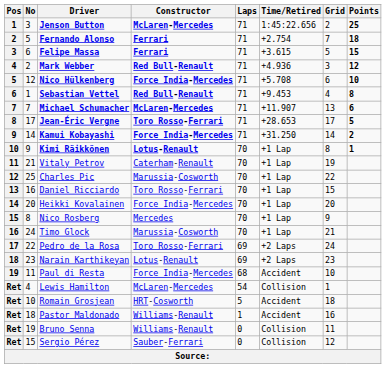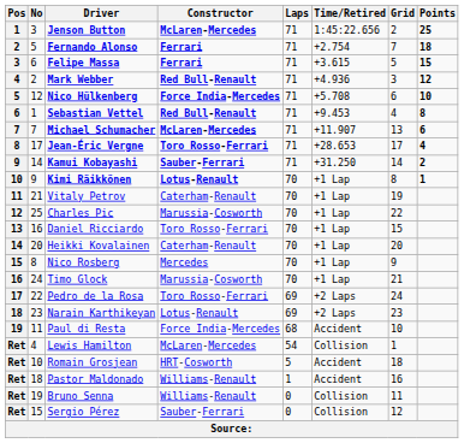 <table class="wikitable" style="font-size: 85%">
 <tr>
 <th>Pos</th>
 <th>No</th>
 <th>Driver</th>
 <th>Constructor</th>
 <th>Laps</th>
 <th>Time/Retired</th>
 <th>Grid</th>
 <th>Points</th>
 </tr>
 <tr>
 <th>1</th>
 <td>3</td>
 <td><strong> <a href='#'>Jenson Button</a></strong></td>
 <td><strong><a href='#'>McLaren</a>-<a href='#'>Mercedes</a></strong></td>
 <td>71</td>
 <td>1:45:22.656</td>
 <td>2</td>
 <td><strong>25</strong></td>
 </tr>
 <tr>
 <th>2</th>
 <td>5</td>
 <td><strong> <a href='#'>Fernando Alonso</a></strong></td>
 <td><strong><a href='#'>Ferrari</a></strong></td>
 <td>71</td>
 <td>+2.754</td>
 <td>7</td>
 <td><strong>18</strong></td>
 </tr>
 <tr>
 <th>3</th>
 <td>6</td>
 <td><strong> <a href='#'>Felipe Massa</a></strong></td>
 <td><strong><a href='#'>Ferrari</a></strong></td>
 <td>71</td>
 <td>+3.615</td>
 <td>5</td>
 <td><strong>15</strong></td>
 </tr>
 <tr>
 <th>4</th>
 <td>2</td>
 <td><strong> <a href='#'>Mark Webber</a></strong></td>
 <td><strong><a href='#'>Red Bull</a>-<a href='#'>Renault</a></strong></td>
 <td>71</td>
 <td>+4.936</td>
 <td>3</td>
 <td><strong>12</strong></td>
 </tr>
 <tr>
 <th>5</th>
 <td>12</td>
 <td><strong> <a href='#'>Nico Hülkenberg</a></strong></td>
 <td><strong><a href='#'>Force India</a>-<a href='#'>Mercedes</a></strong></td>
 <td>71</td>
 <td>+5.708</td>
 <td>6</td>
 <td><strong>10</strong></td>
 </tr>
 <tr>
 <th>6</th>
 <td>1</td>
 <td><strong> <a href='#'>Sebastian Vettel</a></strong></td>
 <td><strong><a href='#'>Red Bull</a>-<a href='#'>Renault</a></strong></td>
 <td>71</td>
 <td>+9.453</td>
 <td>4</td>
 <td><strong>8</strong></td>
 </tr>
 <tr>
 <th>7</th>
 <td>7</td>
 <td><strong> <a href='#'>Michael Schumacher</a></strong></td>
 <td><strong><a href='#'>McLaren</a>-<a href='#'>Mercedes</a></strong></td>
 <td>71</td>
 <td>+11.907</td>
 <td>13</td>
 <td><strong>6</strong></td>
 </tr>
 <tr>
 <th>8</th>
 <td>17</td>
 <td><strong> <a href='#'>Jean-Éric Vergne</a></strong></td>
 <td><strong><a href='#'>Toro Rosso</a>-<a href='#'>Ferrari</a></strong></td>
 <td>71</td>
 <td>+28.653</td>
 <td>17</td>
-<td><strong>5</strong></td>
+<td><strong>4</strong></td>
 </tr>
 <tr>
 <th>9</th>
 <td>14</td>
 <td><strong> <a href='#'>Kamui Kobayashi</a></strong></td>
-<td><strong><a href='#'>Force India</a>-<a href='#'>Mercedes</a></strong></td>
+<td><strong><a href='#'>Sauber</a>-<a href='#'>Ferrari</a></strong></td>
 <td>71</td>
 <td>+31.250</td>
 <td>14</td>
 <td><strong>2</strong></td>
 </tr>
 <tr>
 <th>10</th>
 <td>9</td>
 <td><strong> <a href='#'>Kimi Räikkönen</a></strong></td>
 <td><strong><a href='#'>Lotus</a>-<a href='#'>Renault</a></strong></td>
 <td>70</td>
 <td>+1 Lap</td>
 <td>8</td>
 <td><strong>1</strong></td>
 </tr>
 <tr>
 <th>11</th>
 <td>21</td>
 <td> <a href='#'>Vitaly Petrov</a></td>
 <td><a href='#'>Caterham</a>-<a href='#'>Renault</a></td>
 <td>70</td>
 <td>+1 Lap</td>
 <td>19</td>
 <td></td>
 </tr>
 <tr>
 <th>12</th>
 <td>25</td>
 <td> <a href='#'>Charles Pic</a></td>
 <td><a href='#'>Marussia</a>-<a href='#'>Cosworth</a></td>
 <td>70</td>
 <td>+1 Lap</td>
 <td>22</td>
 <td></td>
 </tr>
 <tr>
 <th>13</th>
 <td>16</td>
 <td> <a href='#'>Daniel Ricciardo</a></td>
 <td><a href='#'>Toro Rosso</a>-<a href='#'>Ferrari</a></td>
 <td>70</td>
 <td>+1 Lap</td>
 <td>15</td>
 <td></td>
 </tr>
 <tr>
 <th>14</th>
 <td>20</td>
 <td> <a href='#'>Heikki Kovalainen</a></td>
-<td><a href='#'>Force India</a>-<a href='#'>Mercedes</a></td>
+<td><a href='#'>Caterham</a>-<a href='#'>Renault</a></td>
 <td>70</td>
 <td>+1 Lap</td>
 <td>20</td>
 <td></td>
 </tr>
 <tr>
 <th>15</th>
 <td>8</td>
 <td> <a href='#'>Nico Rosberg</a></td>
 <td><a href='#'>Mercedes</a></td>
 <td>70</td>
 <td>+1 Lap</td>
 <td>9</td>
 <td></td>
 </tr>
 <tr>
 <th>16</th>
 <td>24</td>
 <td> <a href='#'>Timo Glock</a></td>
 <td><a href='#'>Marussia</a>-<a href='#'>Cosworth</a></td>
 <td>70</td>
 <td>+1 Lap</td>
 <td>21</td>
 <td></td>
 </tr>
 <tr>
 <th>17</th>
 <td>22</td>
 <td> <a href='#'>Pedro de la Rosa</a></td>
 <td><a href='#'>Toro Rosso</a>-<a href='#'>Ferrari</a></td>
 <td>69</td>
 <td>+2 Laps</td>
 <td>24</td>
 <td></td>
 </tr>
 <tr>
 <th>18</th>
 <td>23</td>
 <td> <a href='#'>Narain Karthikeyan</a></td>
 <td><a href='#'>Lotus</a>-<a href='#'>Renault</a></td>
 <td>69</td>
 <td>+2 Laps</td>
 <td>23</td>
 <td></td>
 </tr>
 <tr>
 <th>19</th>
 <td>11</td>
 <td> <a href='#'>Paul di Resta</a></td>
 <td><a href='#'>Force India</a>-<a href='#'>Mercedes</a></td>
 <td>68</td>
 <td>Accident</td>
 <td>10</td>
 <td></td>
 </tr>
 <tr>
 <th>Ret</th>
 <td>4</td>
 <td> <a href='#'>Lewis Hamilton</a></td>
 <td><a href='#'>McLaren</a>-<a href='#'>Mercedes</a></td>
 <td>54</td>
 <td>Collision</td>
 <td>1</td>
 <td></td>
 </tr>
 <tr>
 <th>Ret</th>
 <td>10</td>
 <td> <a href='#'>Romain Grosjean</a></td>
 <td><a href='#'>HRT</a>-<a href='#'>Cosworth</a></td>
 <td>5</td>
 <td>Accident</td>
 <td>18</td>
 <td></td>
 </tr>
 <tr>
 <th>Ret</th>
 <td>18</td>
 <td> <a href='#'>Pastor Maldonado</a></td>
 <td><a href='#'>Williams</a>-<a href='#'>Renault</a></td>
 <td>1</td>
 <td>Accident</td>
 <td>16</td>
 <td></td>
 </tr>
 <tr>
 <th>Ret</th>
 <td>19</td>
 <td> <a href='#'>Bruno Senna</a></td>
 <td><a href='#'>Williams</a>-<a href='#'>Renault</a></td>
 <td>0</td>
 <td>Collision</td>
 <td>11</td>
 <td></td>
 </tr>
 <tr>
 <th>Ret</th>
 <td>15</td>
 <td> <a href='#'>Sergio Pérez</a></td>
 <td><a href='#'>Sauber</a>-<a href='#'>Ferrari</a></td>
 <td>0</td>
 <td>Collision</td>
 <td>12</td>
 <td></td>
 </tr>
 <tr>
 <th colspan=8>Source:</th>
 </tr>
 </table>
